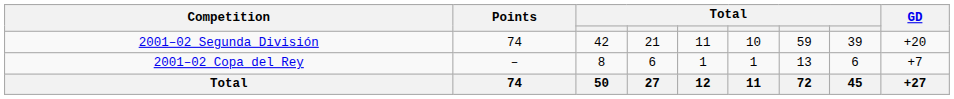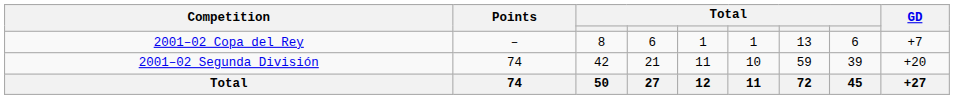 <table class="wikitable" style="font-size:90%;width:100%;margin:auto;clear:both;text-align:center;">
 <tr>
 <th rowspan="2">Competition</th>
 <th rowspan="2">Points</th>
 <th colspan="6">Total</th>
 <th rowspan="2"><a href='#'>GD</a></th>
 </tr>
 <tr>
 <th></th>
 <th></th>
 <th></th>
 <th></th>
 <th></th>
 <th></th>
 </tr>
 <tr>
+<td> <a href='#'>2001–02 Copa del Rey</a></td>
+<td>–</td>
+<td>8</td>
+<td>6</td>
+<td>1</td>
+<td>1</td>
+<td>13</td>
+<td>6</td>
+<td>+7</td>
+</tr>
+<tr>
 <td> <a href='#'>2001–02 Segunda División</a></td>
 <td>74</td>
 <td>42</td>
 <td>21</td>
 <td>11</td>
 <td>10</td>
 <td>59</td>
 <td>39</td>
 <td>+20</td>
-</tr>
-<tr>
-<td> <a href='#'>2001–02 Copa del Rey</a></td>
-<td>–</td>
-<td>8</td>
-<td>6</td>
-<td>1</td>
-<td>1</td>
-<td>13</td>
-<td>6</td>
-<td>+7</td>
 </tr>
 <tr>
 <th>Total</th>
 <th>74</th>
 <th>50</th>
 <th>27</th>
 <th>12</th>
 <th>11</th>
 <th>72</th>
 <th>45</th>
 <th>+27</th>
 </tr>
 </table>
